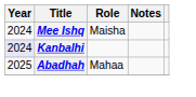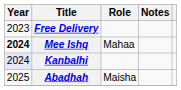 <table class="wikitable sortable plainrowheaders">
 <tr style="background:#ccc; text-align:center;">
 <th scope="col">Year</th>
 <th scope="col">Title</th>
 <th scope="col">Role</th>
 <th scope="col">Notes</th>
 <th scope="col" class="unsortable"></th>
 </tr>
 <tr>
-<td>2024</td>
+<td>2023</td>
+<th scope="row"><em><a href='#'>Free Delivery</a></em></th>
+<td></td>
+<td></td>
+<td style="text-align:center;"></td>
+</tr>
+<tr>
+<td><strong>2024</strong></td>
 <th scope="row"><em><a href='#'>Mee Ishq</a></em></th>
-<td>Maisha</td>
+<td>Mahaa</td>
 <td></td>
 <td style="text-align: center;"></td>
 </tr>
 <tr>
 <td style="background: lavender;">2024</td>
 <th scope="row"><em><a href='#'>Kanbalhi</a></em></th>
 <td></td>
 <td></td>
 <td style="text-align:center;"></td>
 </tr>
 <tr>
 <td>2025</td>
 <th scope="row"><em><a href='#'>Abadhah</a></em></th>
-<td>Mahaa</td>
+<td>Maisha</td>
 <td></td>
 <td style="text-align: center;"></td>
 </tr>
 <tr>
 </tr>
 </table>
